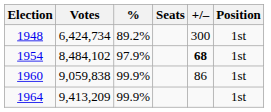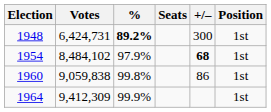 <table class=wikitable style=text-align:center>
 <tr>
 <th>Election</th>
 <th><strong>Votes</strong></th>
 <th>%</th>
 <th>Seats</th>
 <th>+/–</th>
 <th>Position</th>
 </tr>
 <tr>
 <td><a href='#'>1948</a></td>
-<td>6,424,734</td>
-<td>89.2%</td>
+<td>6,424,731</td>
+<td><strong>89.2%</strong></td>
 <td></td>
 <td> 300</td>
 <td> 1st</td>
 </tr>
 <tr>
 <td><a href='#'>1954</a></td>
 <td>8,484,102</td>
 <td>97.9%</td>
 <td></td>
 <td><strong> 68</strong></td>
 <td> 1st</td>
 </tr>
 <tr>
 <td><a href='#'>1960</a></td>
 <td>9,059,838</td>
-<td>99.9%</td>
+<td>99.8%</td>
 <td></td>
 <td> 86</td>
 <td> 1st</td>
 </tr>
 <tr>
 <td><a href='#'>1964</a></td>
-<td>9,413,209</td>
+<td>9,412,309</td>
 <td>99.9%</td>
 <td></td>
 <td></td>
 <td> 1st</td>
 </tr>
 </table>
